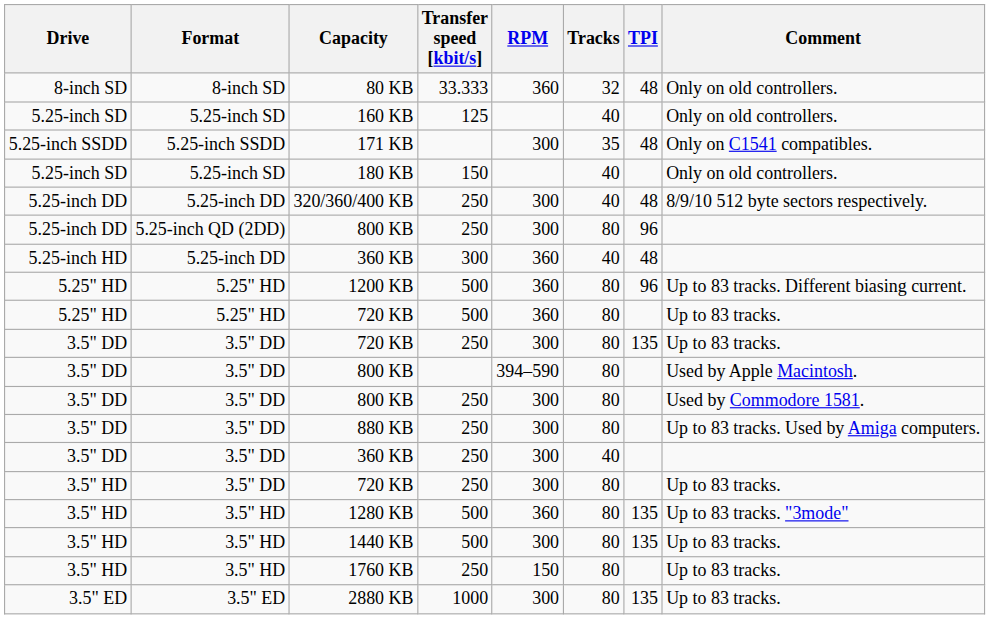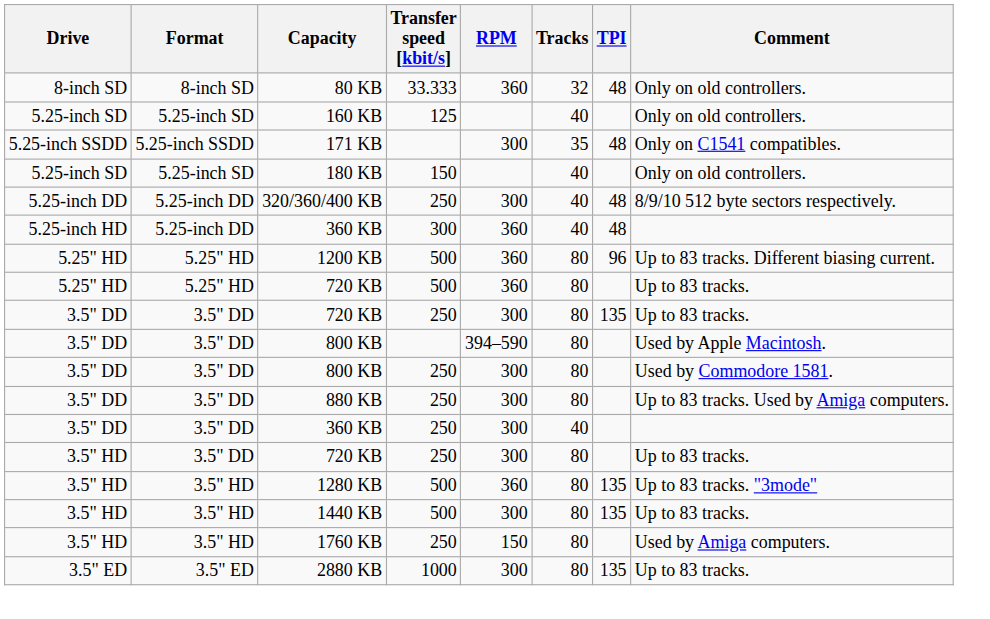 <table class="wikitable" valign=right>
 <tr>
 <th>Drive</th>
 <th>Format</th>
 <th>Capacity</th>
 <th>Transfer<br> speed<br> &#91;<a href='#'>kbit/s</a>&#93;</th>
 <th><a href='#'>RPM</a></th>
 <th>Tracks</th>
 <th><a href='#'>TPI</a></th>
 <th>Comment</th>
 </tr>
 <tr>
 <td align=right>8-inch SD</td>
 <td align=right>8-inch SD</td>
 <td align=right>80 KB</td>
 <td align=right>33.333</td>
 <td align=right>360</td>
 <td align=right>32</td>
 <td align=right>48</td>
 <td>Only on old controllers.</td>
 </tr>
 <tr>
 <td align=right>5.25-inch SD</td>
 <td align=right>5.25-inch SD</td>
 <td align=right>160 KB</td>
 <td align=right>125</td>
 <td align=right></td>
 <td align=right>40</td>
 <td align=right></td>
 <td>Only on old controllers.</td>
 </tr>
 <tr>
 <td align=right>5.25-inch SSDD</td>
 <td align=right>5.25-inch SSDD</td>
 <td align=right>171 KB</td>
 <td align=right></td>
 <td align=right>300</td>
 <td align=right>35</td>
 <td align=right>48</td>
 <td>Only on <a href='#'>C1541</a> compatibles.</td>
 </tr>
 <tr>
 <td align=right>5.25-inch SD</td>
 <td align=right>5.25-inch SD</td>
 <td align=right>180 KB</td>
 <td align=right>150</td>
 <td align=right></td>
 <td align=right>40</td>
 <td align=right></td>
 <td>Only on old controllers.</td>
 </tr>
 <tr>
 <td align=right>5.25-inch DD</td>
 <td align=right>5.25-inch DD</td>
 <td align=right>320/360/400 KB</td>
 <td align=right>250</td>
 <td align=right>300</td>
 <td align=right>40</td>
 <td align=right>48</td>
 <td> 8/9/10 512 byte sectors respectively.</td>
-</tr>
-<tr>
-<td align=right>5.25-inch DD </td>
-<td align=right>5.25-inch QD (2DD)</td>
-<td align=right>800 KB</td>
-<td align=right>250</td>
-<td align=right>300</td>
-<td align=right>80</td>
-<td align=right>96</td>
-<td></td>
 </tr>
 <tr>
 <td align=right>5.25-inch HD</td>
 <td align=right>5.25-inch DD</td>
 <td align=right>360 KB</td>
 <td align=right>300</td>
 <td align=right>360</td>
 <td align=right>40</td>
 <td align=right>48</td>
 <td></td>
 </tr>
 <tr>
 <td align=right>5.25" HD</td>
 <td align=right>5.25" HD</td>
 <td align=right>1200 KB</td>
 <td align=right>500</td>
 <td align=right>360</td>
 <td align=right>80</td>
 <td align=right>96</td>
 <td>Up to 83 tracks. Different biasing current.</td>
 </tr>
 <tr>
 <td align=right>5.25" HD</td>
 <td align=right>5.25" HD</td>
 <td align=right>720 KB</td>
 <td align=right>500</td>
 <td align=right>360</td>
 <td align=right>80</td>
 <td align=right></td>
 <td>Up to 83 tracks.</td>
 </tr>
 <tr>
 <td align=right>3.5" DD</td>
 <td align=right>3.5" DD</td>
 <td align=right>720 KB</td>
 <td align=right>250</td>
 <td align=right>300</td>
 <td align=right>80</td>
 <td align=right>135</td>
 <td>Up to 83 tracks.</td>
 </tr>
 <tr>
 <td align=right>3.5" DD</td>
 <td align=right>3.5" DD</td>
 <td align=right>800 KB</td>
 <td align=right></td>
 <td align=right>394–590</td>
 <td align=right>80</td>
 <td align=right></td>
 <td>Used by Apple <a href='#'>Macintosh</a>.</td>
 </tr>
 <tr>
 <td align=right>3.5" DD</td>
 <td align=right>3.5" DD</td>
 <td align=right>800 KB</td>
 <td align=right>250</td>
 <td align=right>300</td>
 <td align=right>80</td>
 <td align=right></td>
 <td>Used by <a href='#'>Commodore 1581</a>.</td>
 </tr>
 <tr>
 <td align=right>3.5" DD</td>
 <td align=right>3.5" DD</td>
 <td align=right>880 KB</td>
 <td align=right>250</td>
 <td align=right>300</td>
 <td align=right>80</td>
 <td align=right></td>
 <td>Up to 83 tracks. Used by <a href='#'>Amiga</a> computers.</td>
 </tr>
 <tr>
 <td align=right>3.5" DD</td>
 <td align=right>3.5" DD</td>
 <td align=right>360 KB</td>
 <td align=right>250</td>
 <td align=right>300</td>
 <td align=right>40</td>
 <td align=right></td>
 <td></td>
 </tr>
 <tr>
 <td align=right>3.5" HD</td>
 <td align=right>3.5" DD</td>
 <td align=right>720 KB</td>
 <td align=right>250</td>
 <td align=right>300</td>
 <td align=right>80</td>
 <td align=right></td>
 <td>Up to 83 tracks.</td>
 </tr>
 <tr>
 <td align=right>3.5" HD</td>
 <td align=right>3.5" HD</td>
 <td align=right>1280 KB</td>
 <td align=right>500</td>
 <td align=right>360</td>
 <td align=right>80</td>
 <td align=right>135</td>
 <td>Up to 83 tracks. <a href='#'>"3mode"</a></td>
 </tr>
 <tr>
 <td align=right>3.5" HD</td>
 <td align=right>3.5" HD</td>
 <td align=right>1440 KB</td>
 <td align=right>500</td>
 <td align=right>300</td>
 <td align=right>80</td>
 <td align=right>135</td>
 <td>Up to 83 tracks.</td>
 </tr>
 <tr>
 <td align=right>3.5" HD</td>
 <td align=right>3.5" HD</td>
 <td align=right>1760 KB</td>
 <td align=right>250</td>
 <td align=right>150</td>
 <td align=right>80</td>
 <td align=right></td>
-<td>Up to 83 tracks.</td>
+<td>Used by <a href='#'>Amiga</a> computers.</td>
 </tr>
 <tr>
 <td align=right>3.5" ED</td>
 <td align=right>3.5" ED</td>
 <td align=right>2880 KB</td>
 <td align=right>1000</td>
 <td align=right>300</td>
 <td align=right>80</td>
 <td align=right>135</td>
 <td>Up to 83 tracks.</td>
 </tr>
 </table>
